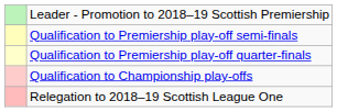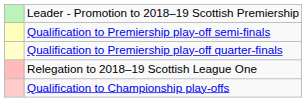 <table class="wikitable">
 <tr>
 <td style="width:20px; background:#BBF3BB;"></td>
 <td>Leader - Promotion to 2018–19 Scottish Premiership</td>
 </tr>
 <tr>
 <td style="width:20px; background:#FFFFBB;"></td>
 <td><a href='#'>Qualification to Premiership play-off semi-finals</a></td>
 </tr>
 <tr>
 <td style="width:20px; background:#FFFFCC;"></td>
 <td><a href='#'>Qualification to Premiership play-off quarter-finals</a></td>
 </tr>
 <tr>
+<td style="width:20px; background:#FFBBBB;"></td>
+<td>Relegation to 2018–19 Scottish League One</td>
+</tr>
+<tr>
 <td style="width:20px; background:#FFCCCC;"></td>
 <td><a href='#'>Qualification to Championship play-offs</a></td>
 </tr>
-<tr>
-<td style="width:20px; background:#FFBBBB;"></td>
-<td>Relegation to 2018–19 Scottish League One</td>
-</tr>
 </table>
